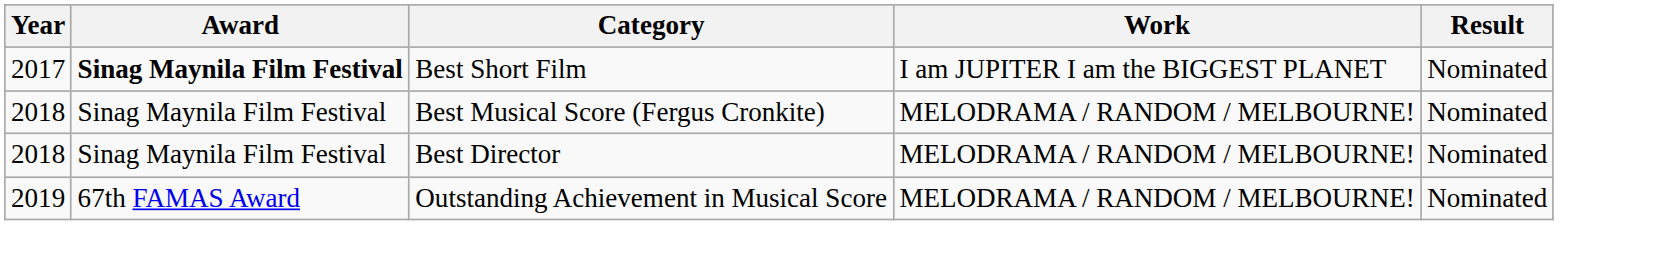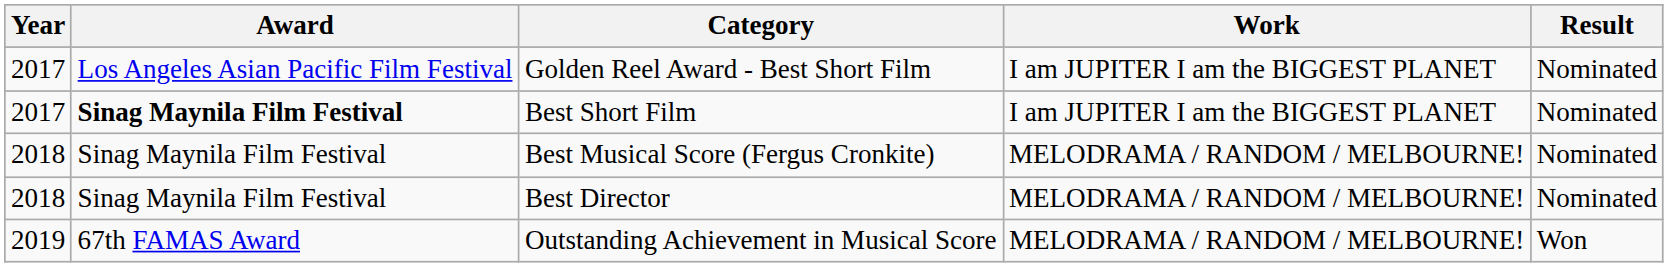 <table class="wikitable">
 <tr>
 <th>Year</th>
 <th>Award</th>
 <th>Category</th>
 <th>Work</th>
 <th>Result</th>
+</tr>
+<tr>
+<td>2017</td>
+<td><a href='#'>Los Angeles Asian Pacific Film Festival</a></td>
+<td>Golden Reel Award - Best Short Film</td>
+<td>I am JUPITER I am the BIGGEST PLANET</td>
+<td>Nominated</td>
 </tr>
 <tr>
 <td>2017</td>
 <td><strong>Sinag Maynila Film Festival</strong></td>
 <td>Best Short Film</td>
 <td>I am JUPITER I am the BIGGEST PLANET</td>
 <td>Nominated</td>
 </tr>
 <tr>
 <td>2018</td>
 <td>Sinag Maynila Film Festival</td>
 <td>Best Musical Score (Fergus Cronkite)</td>
 <td>MELODRAMA / RANDOM / MELBOURNE!</td>
 <td>Nominated</td>
 </tr>
 <tr>
 <td>2018</td>
 <td>Sinag Maynila Film Festival</td>
 <td>Best Director</td>
 <td>MELODRAMA / RANDOM / MELBOURNE!</td>
 <td>Nominated</td>
 </tr>
 <tr>
 <td>2019</td>
 <td>67th <a href='#'>FAMAS Award</a></td>
 <td>Outstanding Achievement in Musical Score</td>
 <td>MELODRAMA / RANDOM / MELBOURNE!</td>
-<td>Nominated</td>
+<td>Won</td>
 </tr>
 </table>
